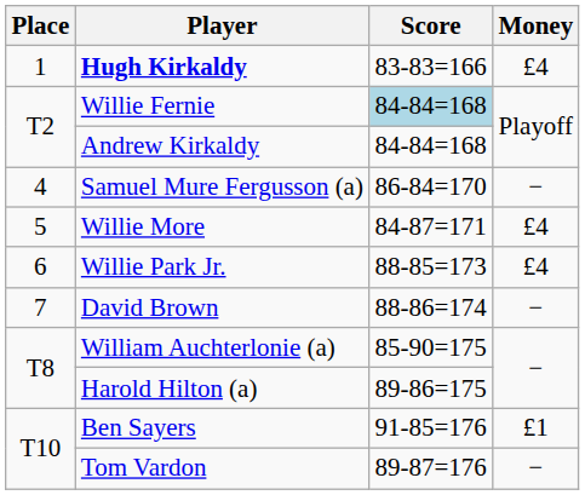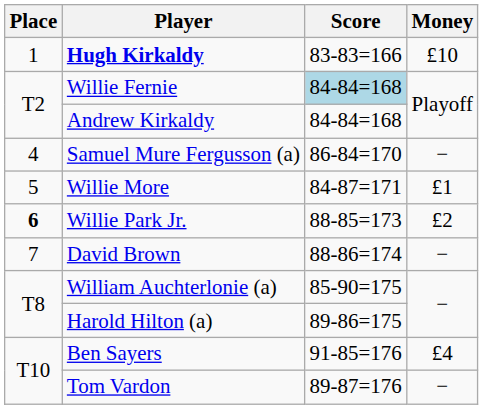 <table class=wikitable>
 <tr>
 <th>Place</th>
 <th>Player</th>
 <th>Score</th>
 <th>Money</th>
 </tr>
 <tr>
 <td align=center>1</td>
 <td> <strong><a href='#'>Hugh Kirkaldy</a></strong></td>
 <td>83-83=166</td>
-<td align=center>£4</td>
+<td align=center>£10</td>
 </tr>
 <tr>
 <td rowspan=2 align=center>T2</td>
 <td> <a href='#'>Willie Fernie</a></td>
 <td style="background: lightblue;">84-84=168</td>
 <td rowspan=2 align=center>Playoff</td>
 </tr>
 <tr>
 <td> <a href='#'>Andrew Kirkaldy</a></td>
 <td>84-84=168</td>
 </tr>
 <tr>
 <td align=center>4</td>
 <td> <a href='#'>Samuel Mure Fergusson</a> (a)</td>
 <td>86-84=170</td>
 <td align=center>−</td>
 </tr>
 <tr>
 <td align=center>5</td>
 <td> <a href='#'>Willie More</a></td>
 <td>84-87=171</td>
-<td align=center>£4</td>
+<td align=center>£1</td>
 </tr>
 <tr>
-<td align=center>6</td>
+<td align=center><strong>6</strong></td>
 <td> <a href='#'>Willie Park Jr.</a></td>
 <td>88-85=173</td>
-<td align=center>£4</td>
+<td align=center>£2</td>
 </tr>
 <tr>
 <td align=center>7</td>
 <td> <a href='#'>David Brown</a></td>
 <td>88-86=174</td>
 <td align=center>−</td>
 </tr>
 <tr>
 <td rowspan=2 align=center>T8</td>
 <td> <a href='#'>William Auchterlonie</a> (a)</td>
 <td>85-90=175</td>
 <td rowspan=2 align=center>−</td>
 </tr>
 <tr>
 <td> <a href='#'>Harold Hilton</a> (a)</td>
 <td>89-86=175</td>
 </tr>
 <tr>
 <td rowspan=2 align=center>T10</td>
 <td> <a href='#'>Ben Sayers</a></td>
 <td>91-85=176</td>
-<td align=center>£1</td>
+<td align=center>£4</td>
 </tr>
 <tr>
 <td> <a href='#'>Tom Vardon</a></td>
 <td>89-87=176</td>
 <td align=center>−</td>
 </tr>
 </table>
